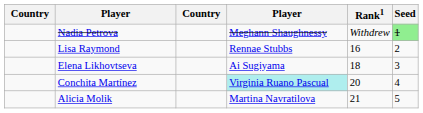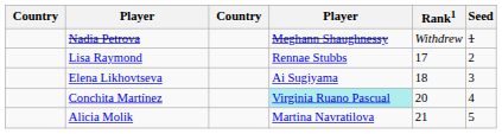 <table class="sortable wikitable">
 <tr>
 <th width="70">Country</th>
 <th width="175">Player</th>
 <th width="70">Country</th>
 <th width="175">Player</th>
 <th>Rank<sup>1</sup></th>
 <th>Seed</th>
 </tr>
 <tr>
 <td><s></s></td>
 <td><s><a href='#'>Nadia Petrova</a></s></td>
 <td><s></s></td>
 <td><s><a href='#'>Meghann Shaughnessy</a></s></td>
 <td><em>Withdrew</em></td>
-<td style="background: lightgreen;"><s>1</s></td>
+<td><s>1</s></td>
 </tr>
 <tr>
 <td></td>
 <td><a href='#'>Lisa Raymond</a></td>
 <td></td>
 <td><a href='#'>Rennae Stubbs</a></td>
-<td>16</td>
+<td>17</td>
 <td>2</td>
 </tr>
 <tr>
 <td></td>
 <td><a href='#'>Elena Likhovtseva</a></td>
 <td></td>
 <td><a href='#'>Ai Sugiyama</a></td>
 <td>18</td>
 <td>3</td>
 </tr>
 <tr>
 <td></td>
 <td><a href='#'>Conchita Martínez</a></td>
 <td></td>
 <td style="background: paleturquoise;"><a href='#'>Virginia Ruano Pascual</a></td>
 <td>20</td>
 <td>4</td>
 </tr>
 <tr>
 <td></td>
 <td><a href='#'>Alicia Molik</a></td>
 <td></td>
 <td><a href='#'>Martina Navratilova</a></td>
 <td>21</td>
 <td>5</td>
 </tr>
 </table>
